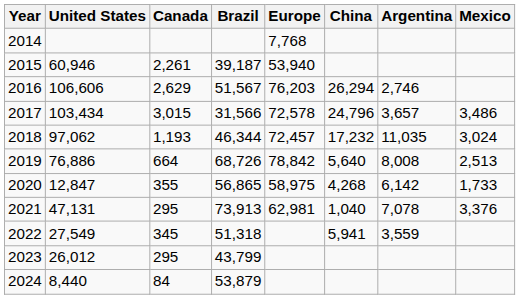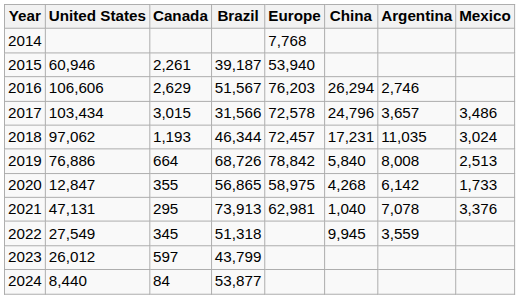 <table class="wikitable">
 <tr>
 <th>Year</th>
 <th>United States</th>
 <th>Canada</th>
 <th>Brazil</th>
 <th>Europe</th>
 <th>China</th>
 <th>Argentina</th>
 <th>Mexico</th>
 </tr>
 <tr>
 <td>2014</td>
 <td style="text-align: center;"></td>
 <td style="text-align: center;"></td>
 <td></td>
 <td>7,768</td>
 <td></td>
 <td></td>
 <td></td>
 </tr>
 <tr>
 <td>2015</td>
 <td>60,946</td>
 <td>2,261</td>
 <td>39,187</td>
 <td>53,940</td>
 <td></td>
 <td></td>
 <td></td>
 </tr>
 <tr>
 <td>2016</td>
 <td>106,606</td>
 <td>2,629</td>
 <td>51,567</td>
 <td>76,203</td>
 <td>26,294</td>
 <td>2,746</td>
 <td></td>
 </tr>
 <tr>
 <td>2017</td>
 <td>103,434</td>
 <td>3,015</td>
 <td>31,566</td>
 <td>72,578</td>
 <td>24,796</td>
 <td>3,657</td>
 <td>3,486</td>
 </tr>
 <tr>
 <td>2018</td>
 <td>97,062</td>
 <td>1,193</td>
 <td>46,344</td>
 <td>72,457</td>
-<td>17,232</td>
+<td>17,231</td>
 <td>11,035</td>
 <td>3,024</td>
 </tr>
 <tr>
 <td>2019</td>
 <td>76,886</td>
 <td>664</td>
 <td>68,726</td>
 <td>78,842</td>
-<td>5,640</td>
+<td>5,840</td>
 <td>8,008</td>
 <td>2,513</td>
 </tr>
 <tr>
 <td>2020</td>
 <td>12,847</td>
 <td>355</td>
 <td>56,865</td>
 <td>58,975</td>
 <td>4,268</td>
 <td>6,142</td>
 <td>1,733</td>
 </tr>
 <tr>
 <td>2021</td>
 <td>47,131</td>
 <td>295</td>
 <td>73,913</td>
 <td>62,981</td>
 <td>1,040</td>
 <td>7,078</td>
 <td>3,376</td>
 </tr>
 <tr>
 <td>2022</td>
 <td>27,549</td>
 <td>345</td>
 <td>51,318</td>
 <td></td>
-<td>5,941</td>
+<td>9,945</td>
 <td>3,559</td>
 </tr>
 <tr>
 <td>2023</td>
 <td>26,012</td>
-<td>295</td>
+<td>597</td>
 <td>43,799</td>
 <td></td>
 <td></td>
 <td></td>
 <td></td>
 </tr>
 <tr>
 <td>2024</td>
 <td>8,440</td>
 <td>84</td>
-<td>53,879</td>
+<td>53,877</td>
 <td></td>
 <td></td>
 <td></td>
 <td></td>
 </tr>
 </table>
